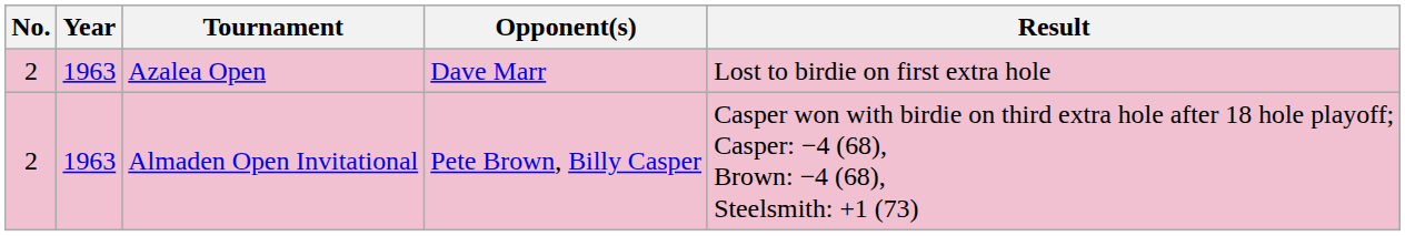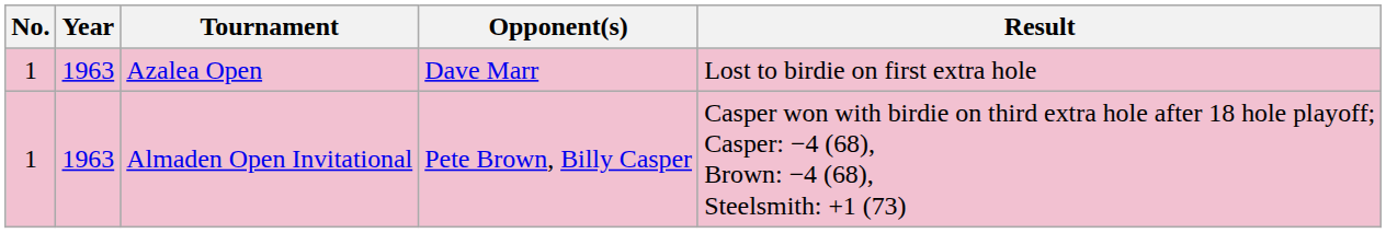 <table class="wikitable" style="font-size:95%;">
 <tr>
 <th>No.</th>
 <th>Year</th>
 <th>Tournament</th>
 <th>Opponent(s)</th>
 <th>Result</th>
 </tr>
 <tr style="background:#F2C1D1;">
-<td align=center>2</td>
+<td align=center>1</td>
 <td><a href='#'>1963</a></td>
 <td><a href='#'>Azalea Open</a></td>
 <td> <a href='#'>Dave Marr</a></td>
 <td>Lost to birdie on first extra hole</td>
 </tr>
 <tr style="background:#F2C1D1;">
-<td align=center>2</td>
+<td align=center>1</td>
 <td><a href='#'>1963</a></td>
 <td><a href='#'>Almaden Open Invitational</a></td>
 <td> <a href='#'>Pete Brown</a>,  <a href='#'>Billy Casper</a></td>
 <td>Casper won with birdie on third extra hole after 18 hole playoff;<br>Casper: −4 (68),<br>Brown: −4 (68),<br>Steelsmith: +1 (73)</td>
 </tr>
 </table>
